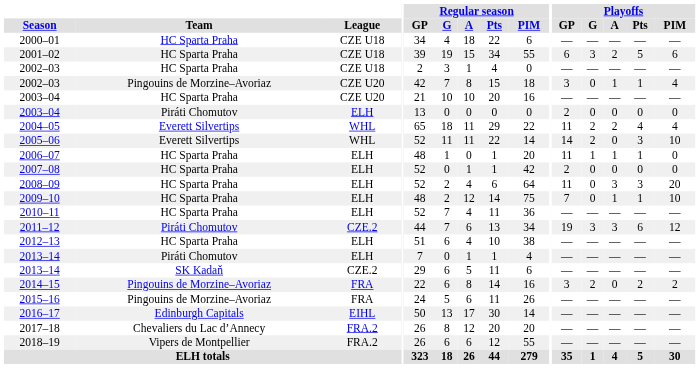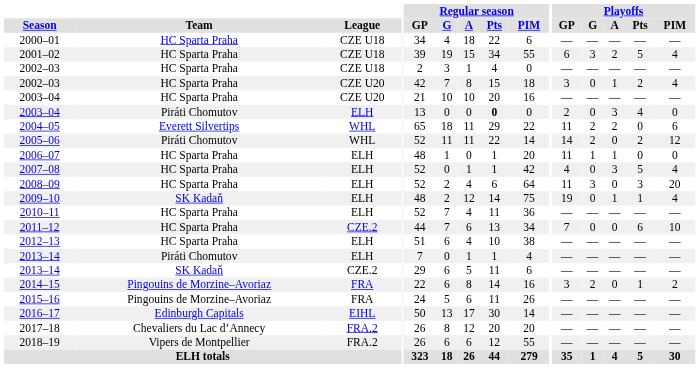 <table border="0" cellpadding="1" cellspacing="0" style="text-align:center; width:60em">
 <tr bgcolor="#e0e0e0">
 <th colspan="3" bgcolor="#ffffff"></th>
 <th rowspan="99" bgcolor="#ffffff"></th>
 <th colspan="5"><a href='#'>Regular season</a></th>
 <th rowspan="99" bgcolor="#ffffff"></th>
 <th colspan="5"><a href='#'>Playoffs</a></th>
 </tr>
 <tr bgcolor="#e0e0e0">
 <th><a href='#'>Season</a></th>
 <th>Team</th>
 <th>League</th>
 <th>GP</th>
 <th><a href='#'>G</a></th>
 <th><a href='#'>A</a></th>
 <th><a href='#'>Pts</a></th>
 <th><a href='#'>PIM</a></th>
 <th>GP</th>
 <th>G</th>
 <th>A</th>
 <th>Pts</th>
 <th>PIM</th>
 </tr>
 <tr>
 <td>2000–01</td>
 <td><a href='#'>HC Sparta Praha</a></td>
 <td>CZE U18</td>
 <td>34</td>
 <td>4</td>
 <td>18</td>
 <td>22</td>
 <td>6</td>
 <td>—</td>
 <td>—</td>
 <td>—</td>
 <td>—</td>
 <td>—</td>
 </tr>
 <tr bgcolor="#f0f0f0">
 <td>2001–02</td>
 <td>HC Sparta Praha</td>
 <td>CZE U18</td>
 <td>39</td>
 <td>19</td>
 <td>15</td>
 <td>34</td>
 <td>55</td>
 <td>6</td>
 <td>3</td>
 <td>2</td>
 <td>5</td>
-<td>6</td>
+<td>4</td>
 </tr>
 <tr>
 <td>2002–03</td>
 <td>HC Sparta Praha</td>
 <td>CZE U18</td>
 <td>2</td>
 <td>3</td>
 <td>1</td>
 <td>4</td>
 <td>0</td>
 <td>—</td>
 <td>—</td>
 <td>—</td>
 <td>—</td>
 <td>—</td>
 </tr>
 <tr bgcolor="#f0f0f0">
 <td>2002–03</td>
-<td>Pingouins de Morzine–Avoriaz</td>
+<td>HC Sparta Praha</td>
 <td>CZE U20</td>
 <td>42</td>
 <td>7</td>
 <td>8</td>
 <td>15</td>
 <td>18</td>
 <td>3</td>
 <td>0</td>
 <td>1</td>
-<td>1</td>
+<td>2</td>
 <td>4</td>
 </tr>
 <tr>
 <td>2003–04</td>
 <td>HC Sparta Praha</td>
 <td>CZE U20</td>
 <td>21</td>
 <td>10</td>
 <td>10</td>
 <td>20</td>
 <td>16</td>
 <td>—</td>
 <td>—</td>
 <td>—</td>
 <td>—</td>
 <td>—</td>
 </tr>
 <tr bgcolor="#f0f0f0">
 <td><a href='#'>2003–04</a></td>
 <td>Piráti Chomutov</td>
 <td><a href='#'>ELH</a></td>
 <td>13</td>
 <td>0</td>
 <td>0</td>
-<td>0</td>
+<td><strong>0</strong></td>
 <td>0</td>
 <td>2</td>
 <td>0</td>
-<td>0</td>
-<td>0</td>
+<td>3</td>
+<td>4</td>
 <td>0</td>
 </tr>
 <tr>
 <td><a href='#'>2004–05</a></td>
 <td><a href='#'>Everett Silvertips</a></td>
 <td><a href='#'>WHL</a></td>
 <td>65</td>
 <td>18</td>
 <td>11</td>
 <td>29</td>
 <td>22</td>
 <td>11</td>
 <td>2</td>
 <td>2</td>
-<td>4</td>
-<td>4</td>
+<td>0</td>
+<td>6</td>
 </tr>
 <tr bgcolor="#f0f0f0">
 <td><a href='#'>2005–06</a></td>
-<td>Everett Silvertips</td>
+<td>Piráti Chomutov</td>
 <td>WHL</td>
 <td>52</td>
 <td>11</td>
 <td>11</td>
 <td>22</td>
 <td>14</td>
 <td>14</td>
 <td>2</td>
 <td>0</td>
-<td>3</td>
-<td>10</td>
+<td>2</td>
+<td>12</td>
 </tr>
 <tr>
 <td><a href='#'>2006–07</a></td>
 <td>HC Sparta Praha</td>
 <td>ELH</td>
 <td>48</td>
 <td>1</td>
 <td>0</td>
 <td>1</td>
 <td>20</td>
 <td>11</td>
 <td>1</td>
 <td>1</td>
-<td>1</td>
+<td>0</td>
 <td>0</td>
 </tr>
 <tr bgcolor="#f0f0f0">
 <td><a href='#'>2007–08</a></td>
 <td>HC Sparta Praha</td>
 <td>ELH</td>
 <td>52</td>
 <td>0</td>
 <td>1</td>
 <td>1</td>
 <td>42</td>
-<td>2</td>
+<td>4</td>
 <td>0</td>
-<td>0</td>
-<td>0</td>
-<td>0</td>
+<td>3</td>
+<td>5</td>
+<td>4</td>
 </tr>
 <tr>
 <td><a href='#'>2008–09</a></td>
 <td>HC Sparta Praha</td>
 <td>ELH</td>
 <td>52</td>
 <td>2</td>
 <td>4</td>
 <td>6</td>
 <td>64</td>
 <td>11</td>
+<td>3</td>
 <td>0</td>
-<td>3</td>
 <td>3</td>
 <td>20</td>
 </tr>
 <tr bgcolor="#f0f0f0">
 <td><a href='#'>2009–10</a></td>
-<td>HC Sparta Praha</td>
+<td><a href='#'>SK Kadaň</a></td>
 <td>ELH</td>
 <td>48</td>
 <td>2</td>
 <td>12</td>
 <td>14</td>
 <td>75</td>
-<td>7</td>
+<td>19</td>
 <td>0</td>
 <td>1</td>
 <td>1</td>
-<td>10</td>
+<td>4</td>
 </tr>
 <tr>
 <td><a href='#'>2010–11</a></td>
 <td>HC Sparta Praha</td>
 <td>ELH</td>
 <td>52</td>
 <td>7</td>
 <td>4</td>
 <td>11</td>
 <td>36</td>
 <td>—</td>
 <td>—</td>
 <td>—</td>
 <td>—</td>
 <td>—</td>
 </tr>
 <tr bgcolor="#f0f0f0">
 <td><a href='#'>2011–12</a></td>
-<td><a href='#'>Piráti Chomutov</a></td>
+<td>HC Sparta Praha</td>
 <td><a href='#'>CZE.2</a></td>
 <td>44</td>
 <td>7</td>
 <td>6</td>
 <td>13</td>
 <td>34</td>
-<td>19</td>
-<td>3</td>
-<td>3</td>
+<td>7</td>
+<td>0</td>
+<td>0</td>
 <td>6</td>
-<td>12</td>
+<td>10</td>
 </tr>
 <tr>
 <td><a href='#'>2012–13</a></td>
 <td>HC Sparta Praha</td>
 <td>ELH</td>
 <td>51</td>
 <td>6</td>
 <td>4</td>
 <td>10</td>
 <td>38</td>
 <td>—</td>
 <td>—</td>
 <td>—</td>
 <td>—</td>
 <td>—</td>
 </tr>
 <tr bgcolor="#f0f0f0">
 <td><a href='#'>2013–14</a></td>
 <td>Piráti Chomutov</td>
 <td>ELH</td>
 <td>7</td>
 <td>0</td>
 <td>1</td>
 <td>1</td>
 <td>4</td>
 <td>—</td>
 <td>—</td>
 <td>—</td>
 <td>—</td>
 <td>—</td>
 </tr>
 <tr>
 <td><a href='#'>2013–14</a></td>
 <td><a href='#'>SK Kadaň</a></td>
 <td>CZE.2</td>
 <td>29</td>
 <td>6</td>
 <td>5</td>
 <td>11</td>
 <td>6</td>
 <td>—</td>
 <td>—</td>
 <td>—</td>
 <td>—</td>
 <td>—</td>
 </tr>
 <tr bgcolor="#f0f0f0">
 <td><a href='#'>2014–15</a></td>
 <td><a href='#'>Pingouins de Morzine–Avoriaz</a></td>
 <td><a href='#'>FRA</a></td>
 <td>22</td>
 <td>6</td>
 <td>8</td>
 <td>14</td>
 <td>16</td>
 <td>3</td>
 <td>2</td>
 <td>0</td>
-<td>2</td>
+<td>1</td>
 <td>2</td>
 </tr>
 <tr>
 <td><a href='#'>2015–16</a></td>
 <td>Pingouins de Morzine–Avoriaz</td>
 <td>FRA</td>
 <td>24</td>
 <td>5</td>
 <td>6</td>
 <td>11</td>
 <td>26</td>
 <td>—</td>
 <td>—</td>
 <td>—</td>
 <td>—</td>
 <td>—</td>
 </tr>
 <tr bgcolor="#f0f0f0">
 <td><a href='#'>2016–17</a></td>
 <td><a href='#'>Edinburgh Capitals</a></td>
 <td><a href='#'>EIHL</a></td>
 <td>50</td>
 <td>13</td>
 <td>17</td>
 <td>30</td>
 <td>14</td>
 <td>—</td>
 <td>—</td>
 <td>—</td>
 <td>—</td>
 <td>—</td>
 </tr>
 <tr>
 <td>2017–18</td>
 <td>Chevaliers du Lac d’Annecy</td>
 <td><a href='#'>FRA.2</a></td>
 <td>26</td>
 <td>8</td>
 <td>12</td>
 <td>20</td>
 <td>20</td>
 <td>—</td>
 <td>—</td>
 <td>—</td>
 <td>—</td>
 <td>—</td>
 </tr>
 <tr bgcolor="#f0f0f0">
 <td>2018–19</td>
 <td>Vipers de Montpellier</td>
 <td>FRA.2</td>
 <td>26</td>
 <td>6</td>
 <td>6</td>
 <td>12</td>
 <td>55</td>
 <td>—</td>
 <td>—</td>
 <td>—</td>
 <td>—</td>
 <td>—</td>
 </tr>
 <tr bgcolor="#e0e0e0">
 <th colspan="3">ELH totals</th>
 <th>323</th>
 <th>18</th>
 <th>26</th>
 <th>44</th>
 <th>279</th>
 <th>35</th>
 <th>1</th>
 <th>4</th>
 <th>5</th>
 <th>30</th>
 </tr>
 </table>
